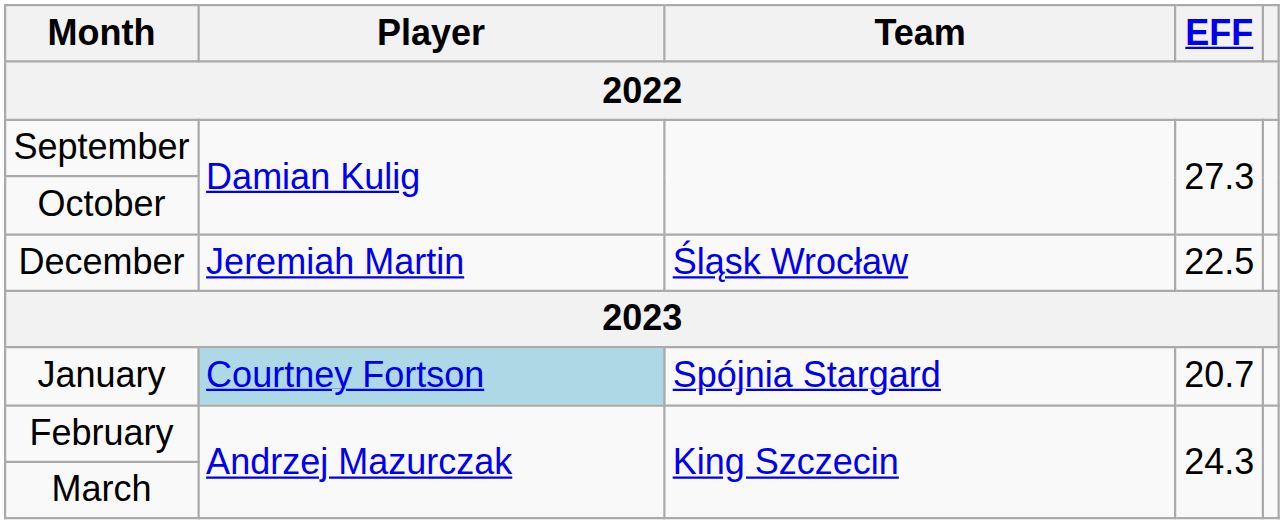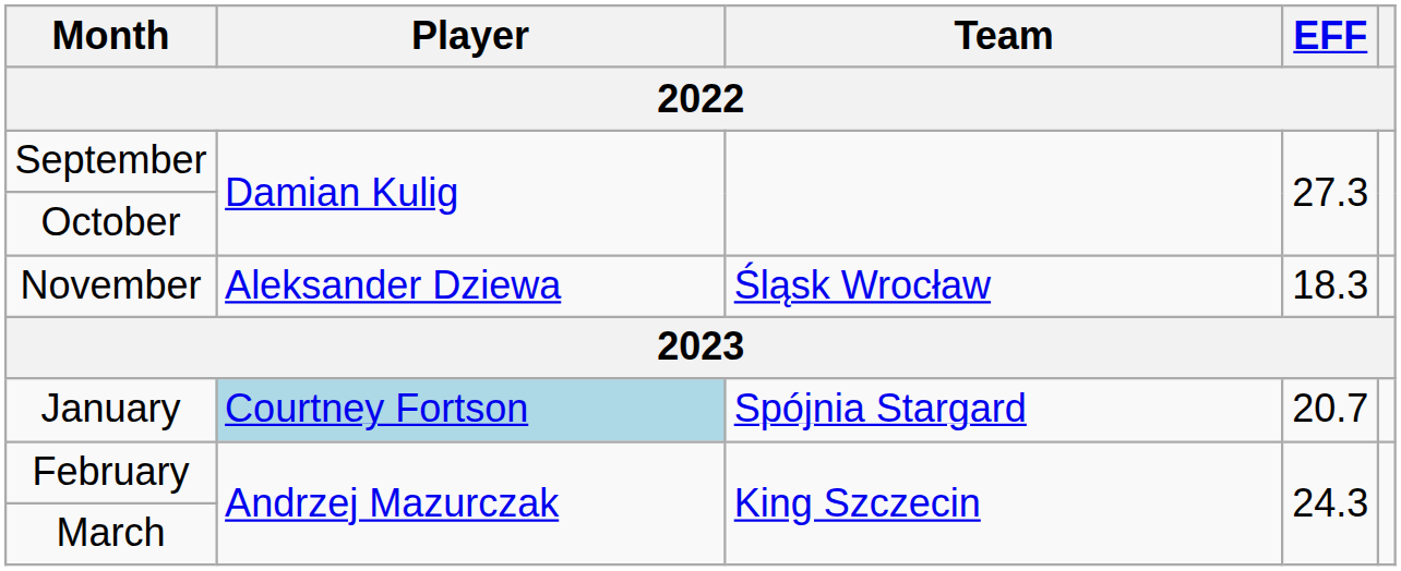 <table class="wikitable" style="text-align: center;">
 <tr>
 <th>Month</th>
 <th style="width:200px;">Player</th>
 <th style="width:220px;">Team</th>
 <th><a href='#'>EFF</a></th>
 <th></th>
 </tr>
 <tr>
 <th colspan=5>2022</th>
 </tr>
 <tr>
 <td>September</td>
 <td rowspan=2 style="text-align:left;"> <a href='#'>Damian Kulig</a></td>
 <td rowspan=2 style="text-align:left;"></td>
 <td rowspan=2>27.3</td>
 <td rowspan=2></td>
 </tr>
 <tr>
 <td>October</td>
 </tr>
 <tr>
-<td>December</td>
-<td align="left"> <a href='#'>Jeremiah Martin</a></td>
+<td>November</td>
+<td align="left"> <a href='#'>Aleksander Dziewa</a></td>
 <td align="left"><a href='#'>Śląsk Wrocław</a></td>
-<td>22.5</td>
+<td>18.3</td>
 <td></td>
 </tr>
 <tr>
 <th colspan=5>2023</th>
 </tr>
 <tr>
 <td>January</td>
 <td align="left" style="background: lightblue;"> <a href='#'>Courtney Fortson</a></td>
 <td align="left"><a href='#'>Spójnia Stargard</a></td>
 <td>20.7</td>
 <td></td>
 </tr>
 <tr>
 <td>February</td>
 <td rowspan=2 style="text-align:left;"> <a href='#'>Andrzej Mazurczak</a></td>
 <td rowspan=2 style="text-align:left;"><a href='#'>King Szczecin</a></td>
 <td rowspan=2>24.3</td>
 <td rowspan=2></td>
 </tr>
 <tr>
 <td>March</td>
 </tr>
 </table>
